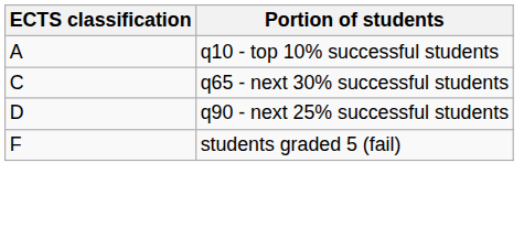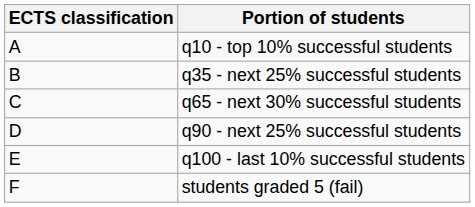 <table class="wikitable">
 <tr>
 <th>ECTS classification</th>
 <th>Portion of students</th>
 </tr>
 <tr>
 <td>A</td>
 <td>q10 - top 10% successful students</td>
 </tr>
 <tr>
+<td>B</td>
+<td>q35 - next 25% successful students</td>
+</tr>
+<tr>
 <td>C</td>
 <td>q65 - next 30% successful students</td>
 </tr>
 <tr>
 <td>D</td>
 <td>q90 - next 25% successful students</td>
 </tr>
 <tr>
+<td>E</td>
+<td>q100 - last 10% successful students</td>
+</tr>
+<tr>
 <td>F</td>
 <td>students graded 5 (fail)</td>
 </tr>
 </table>
